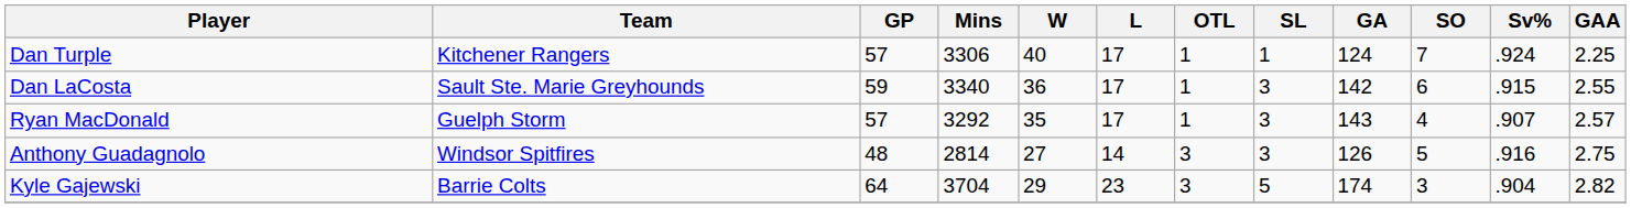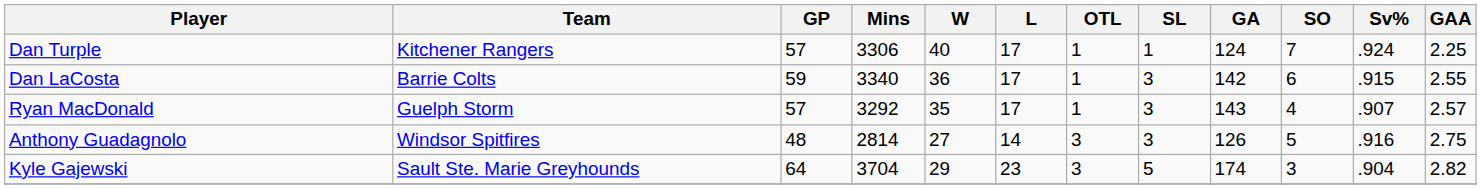 <table class="wikitable">
 <tr>
 <th bgcolor="#DDDDFF" width="27.5%">Player</th>
 <th bgcolor="#DDDDFF" width="27.5%">Team</th>
 <th bgcolor="#DDDDFF" width="5%">GP</th>
 <th bgcolor="#DDDDFF" width="5%">Mins</th>
 <th bgcolor="#DDDDFF" width="5%">W</th>
 <th bgcolor="#DDDDFF" width="5%">L</th>
 <th bgcolor="#DDDDFF" width="5%">OTL</th>
 <th bgcolor="#DDDDFF" width="5%">SL</th>
 <th bgcolor="#DDDDFF" width="5%">GA</th>
 <th bgcolor="#DDDDFF" width="5%">SO</th>
 <th bgcolor="#DDDDFF" width="5%">Sv%</th>
 <th bgcolor="#DDDDFF" width="5%">GAA</th>
 </tr>
 <tr>
 <td><a href='#'>Dan Turple</a></td>
 <td><a href='#'>Kitchener Rangers</a></td>
 <td>57</td>
 <td>3306</td>
 <td>40</td>
 <td>17</td>
 <td>1</td>
 <td>1</td>
 <td>124</td>
 <td>7</td>
 <td>.924</td>
 <td>2.25</td>
 </tr>
 <tr>
 <td><a href='#'>Dan LaCosta</a></td>
-<td><a href='#'>Sault Ste. Marie Greyhounds</a></td>
+<td><a href='#'>Barrie Colts</a></td>
 <td>59</td>
 <td>3340</td>
 <td>36</td>
 <td>17</td>
 <td>1</td>
 <td>3</td>
 <td>142</td>
 <td>6</td>
 <td>.915</td>
 <td>2.55</td>
 </tr>
 <tr>
 <td><a href='#'>Ryan MacDonald</a></td>
 <td><a href='#'>Guelph Storm</a></td>
 <td>57</td>
 <td>3292</td>
 <td>35</td>
 <td>17</td>
 <td>1</td>
 <td>3</td>
 <td>143</td>
 <td>4</td>
 <td>.907</td>
 <td>2.57</td>
 </tr>
 <tr>
 <td><a href='#'>Anthony Guadagnolo</a></td>
 <td><a href='#'>Windsor Spitfires</a></td>
 <td>48</td>
 <td>2814</td>
 <td>27</td>
 <td>14</td>
 <td>3</td>
 <td>3</td>
 <td>126</td>
 <td>5</td>
 <td>.916</td>
 <td>2.75</td>
 </tr>
 <tr>
 <td><a href='#'>Kyle Gajewski</a></td>
-<td><a href='#'>Barrie Colts</a></td>
+<td><a href='#'>Sault Ste. Marie Greyhounds</a></td>
 <td>64</td>
 <td>3704</td>
 <td>29</td>
 <td>23</td>
 <td>3</td>
 <td>5</td>
 <td>174</td>
 <td>3</td>
 <td>.904</td>
 <td>2.82</td>
 </tr>
 <tr>
 </tr>
 </table>
